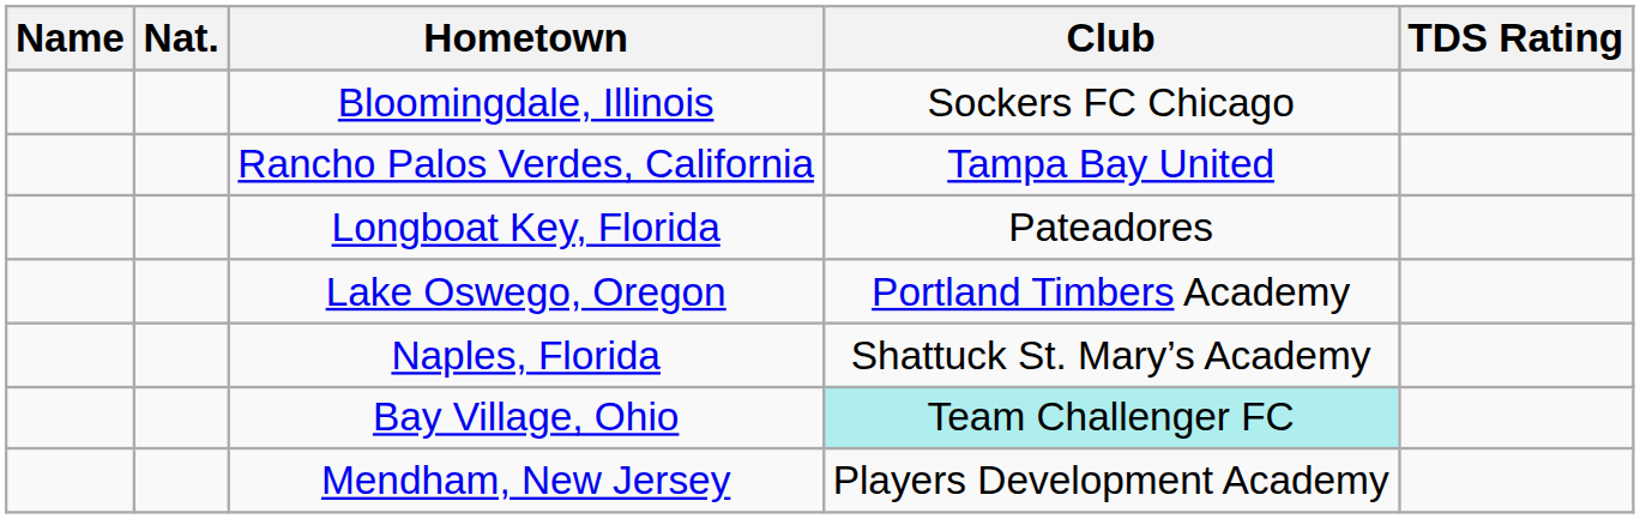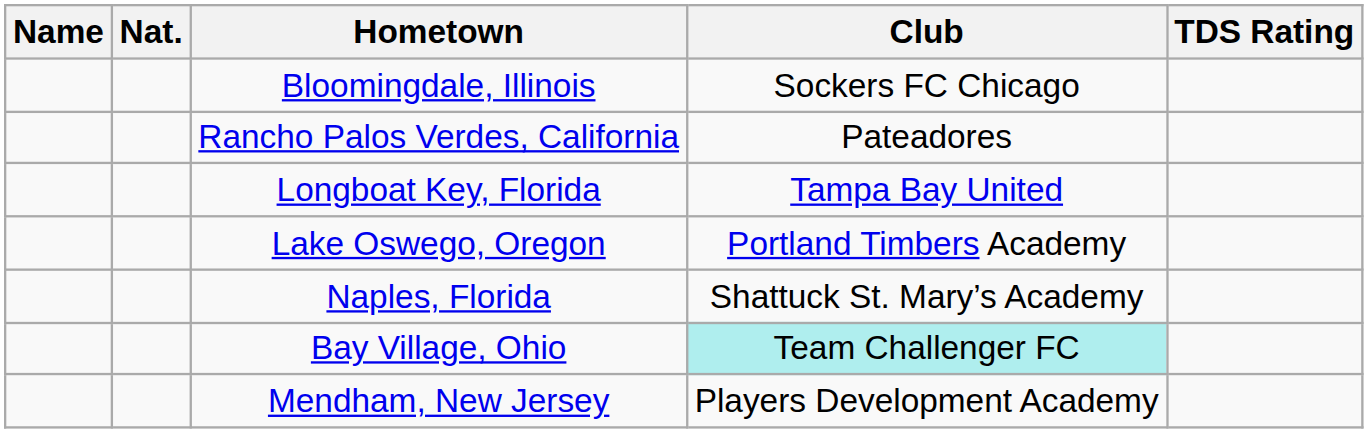 <table class="wikitable" style="font-size:90%; text-align: center;" border="1">
 <tr>
 <th>Name</th>
 <th>Nat.</th>
 <th>Hometown</th>
 <th>Club</th>
 <th>TDS Rating</th>
 </tr>
 <tr>
 <td></td>
 <td></td>
 <td><a href='#'>Bloomingdale, Illinois</a></td>
 <td>Sockers FC Chicago</td>
 <td></td>
 </tr>
 <tr>
 <td></td>
 <td></td>
 <td><a href='#'>Rancho Palos Verdes, California</a></td>
-<td><a href='#'>Tampa Bay United</a></td>
+<td>Pateadores</td>
 <td></td>
 </tr>
 <tr>
 <td></td>
 <td></td>
 <td><a href='#'>Longboat Key, Florida</a></td>
-<td>Pateadores</td>
+<td><a href='#'>Tampa Bay United</a></td>
 <td></td>
 </tr>
 <tr>
 <td></td>
 <td></td>
 <td><a href='#'>Lake Oswego, Oregon</a></td>
 <td><a href='#'>Portland Timbers</a> Academy</td>
 <td></td>
 </tr>
 <tr>
 <td></td>
 <td></td>
 <td><a href='#'>Naples, Florida</a></td>
 <td>Shattuck St. Mary’s Academy</td>
 <td></td>
 </tr>
 <tr>
 <td></td>
 <td></td>
 <td><a href='#'>Bay Village, Ohio</a></td>
 <td style="background: paleturquoise;">Team Challenger FC</td>
 <td></td>
 </tr>
 <tr>
 <td></td>
 <td></td>
 <td><a href='#'>Mendham, New Jersey</a></td>
 <td>Players Development Academy</td>
 <td></td>
 </tr>
 </table>
